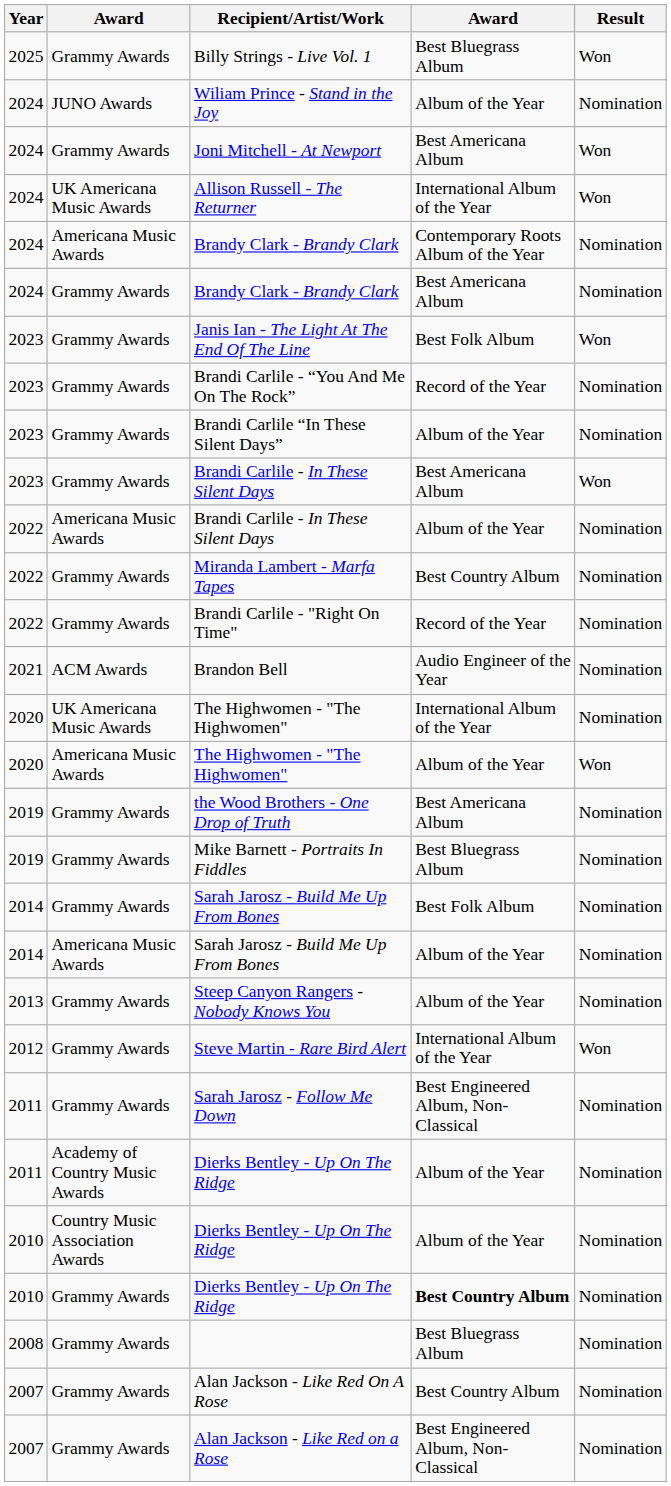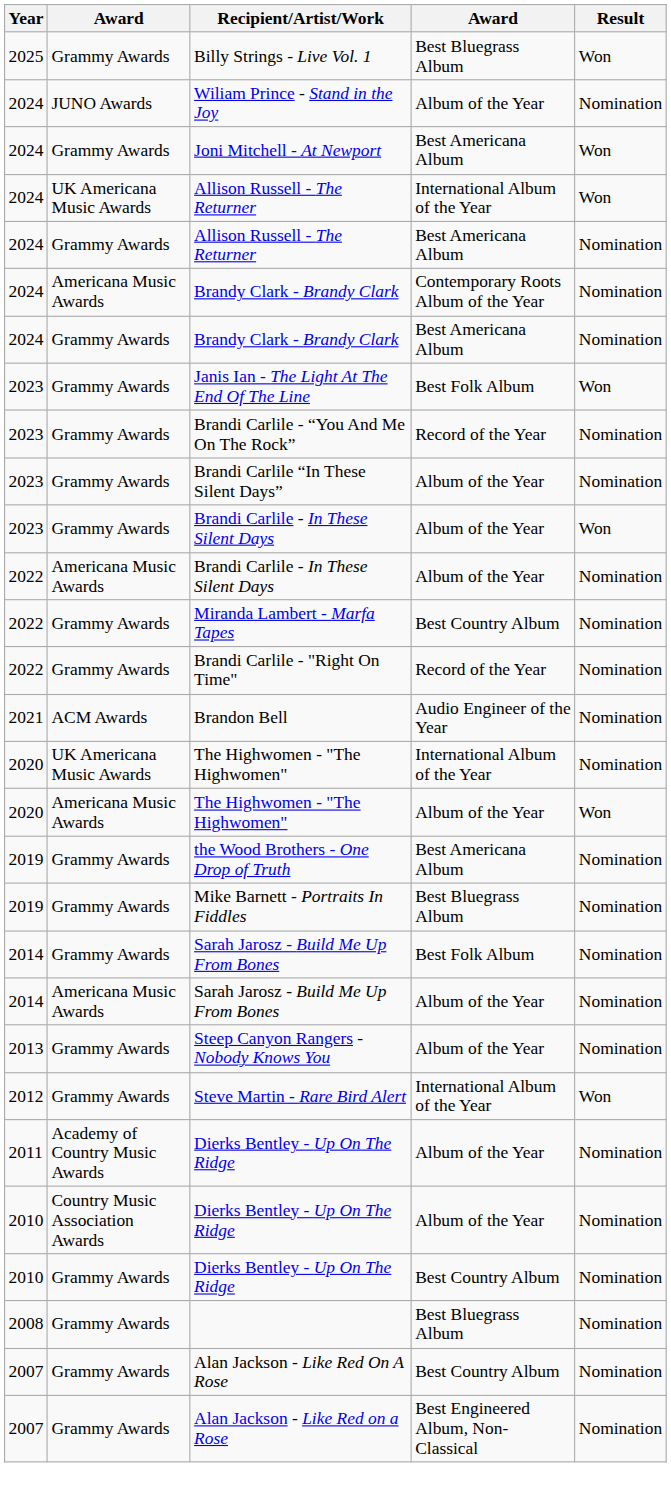 <table class="wikitable">
 <tr>
 <th>Year</th>
 <th>Award</th>
 <th>Recipient/Artist/Work</th>
 <th>Award</th>
 <th>Result</th>
 </tr>
 <tr>
 <td>2025</td>
 <td>Grammy Awards</td>
 <td>Billy Strings - <em>Live Vol. 1</em></td>
 <td>Best Bluegrass Album</td>
 <td>Won</td>
 </tr>
 <tr>
 <td>2024</td>
 <td>JUNO Awards</td>
 <td><a href='#'>Wiliam Prince</a> - <em><a href='#'>Stand in the Joy</a></em></td>
 <td>Album of the Year</td>
 <td>Nomination</td>
 </tr>
 <tr>
 <td>2024</td>
 <td>Grammy Awards</td>
 <td><a href='#'>Joni Mitchell - <em>At Newport</em></a></td>
 <td>Best Americana Album</td>
 <td>Won</td>
 </tr>
 <tr>
 <td>2024</td>
 <td>UK Americana Music Awards</td>
 <td><a href='#'>Allison Russell - <em>The Returner</em></a></td>
 <td>International Album of the Year</td>
 <td>Won</td>
+</tr>
+<tr>
+<td>2024</td>
+<td>Grammy Awards</td>
+<td><a href='#'>Allison Russell - <em>The Returner</em></a></td>
+<td>Best Americana Album</td>
+<td>Nomination</td>
 </tr>
 <tr>
 <td>2024</td>
 <td>Americana Music Awards</td>
 <td><a href='#'>Brandy Clark - <em>Brandy Clark</em></a></td>
 <td>Contemporary Roots Album of the Year</td>
 <td>Nomination</td>
 </tr>
 <tr>
 <td>2024</td>
 <td>Grammy Awards</td>
 <td><a href='#'>Brandy Clark - <em>Brandy Clark</em></a></td>
 <td>Best Americana Album</td>
 <td>Nomination</td>
 </tr>
 <tr>
 <td>2023</td>
 <td>Grammy Awards</td>
 <td><a href='#'>Janis Ian - <em>The Light At The End Of The Line</em></a></td>
 <td>Best Folk Album</td>
 <td>Won</td>
 </tr>
 <tr>
 <td>2023</td>
 <td>Grammy Awards</td>
 <td>Brandi Carlile - “You And Me On The Rock”</td>
 <td>Record of the Year</td>
 <td>Nomination</td>
 </tr>
 <tr>
 <td>2023</td>
 <td>Grammy Awards</td>
 <td>Brandi Carlile “In These Silent Days”</td>
 <td>Album of the Year</td>
 <td>Nomination</td>
 </tr>
 <tr>
 <td>2023</td>
 <td>Grammy Awards</td>
 <td><a href='#'>Brandi Carlile</a> - <em><a href='#'>In These Silent Days</a></em></td>
-<td>Best Americana Album</td>
+<td>Album of the Year</td>
 <td>Won</td>
 </tr>
 <tr>
 <td>2022</td>
 <td>Americana Music Awards</td>
 <td>Brandi Carlile - <em>In These Silent Days</em></td>
 <td>Album of the Year</td>
 <td>Nomination</td>
 </tr>
 <tr>
 <td>2022</td>
 <td>Grammy Awards</td>
 <td><a href='#'>Miranda Lambert - <em>Marfa Tapes</em></a></td>
 <td>Best Country Album</td>
 <td>Nomination</td>
 </tr>
 <tr>
 <td>2022</td>
 <td>Grammy Awards</td>
 <td>Brandi Carlile - "Right On Time"</td>
 <td>Record of the Year</td>
 <td>Nomination</td>
 </tr>
 <tr>
 <td>2021</td>
 <td>ACM Awards</td>
 <td>Brandon Bell</td>
 <td>Audio Engineer of the Year</td>
 <td>Nomination</td>
 </tr>
 <tr>
 <td>2020</td>
 <td>UK Americana Music Awards</td>
 <td>The Highwomen - "The Highwomen"</td>
 <td>International Album of the Year</td>
 <td>Nomination</td>
 </tr>
 <tr>
 <td>2020</td>
 <td>Americana Music Awards</td>
 <td><a href='#'>The Highwomen - "The Highwomen"</a></td>
 <td>Album of the Year</td>
 <td>Won</td>
 </tr>
 <tr>
 <td>2019</td>
 <td>Grammy Awards</td>
 <td><a href='#'>the Wood Brothers - <em>One Drop of Truth</em></a></td>
 <td>Best Americana Album</td>
 <td>Nomination</td>
 </tr>
 <tr>
 <td>2019</td>
 <td>Grammy Awards</td>
 <td>Mike Barnett - <em>Portraits In Fiddles</em></td>
 <td>Best Bluegrass Album</td>
 <td>Nomination</td>
 </tr>
 <tr>
 <td>2014</td>
 <td>Grammy Awards</td>
 <td><a href='#'>Sarah Jarosz - <em>Build Me Up From Bones</em></a></td>
 <td>Best Folk Album</td>
 <td>Nomination</td>
 </tr>
 <tr>
 <td>2014</td>
 <td>Americana Music Awards</td>
 <td>Sarah Jarosz - <em>Build Me Up From Bones</em></td>
 <td>Album of the Year</td>
 <td>Nomination</td>
 </tr>
 <tr>
 <td>2013</td>
 <td>Grammy Awards</td>
 <td><a href='#'>Steep Canyon Rangers</a> - <em><a href='#'>Nobody Knows You</a></em></td>
 <td>Album of the Year</td>
 <td>Nomination</td>
 </tr>
 <tr>
 <td>2012</td>
 <td>Grammy Awards</td>
 <td><a href='#'>Steve Martin - <em>Rare Bird Alert</em></a></td>
 <td>International Album of the Year</td>
 <td>Won</td>
 </tr>
 <tr>
 <td>2011</td>
-<td>Grammy Awards</td>
-<td><a href='#'>Sarah Jarosz</a> - <a href='#'><em>Follow Me Down</em></a></td>
-<td>Best Engineered Album, Non-Classical</td>
-<td>Nomination</td>
-</tr>
-<tr>
-<td>2011</td>
 <td>Academy of Country Music Awards</td>
 <td><a href='#'>Dierks Bentley - <em>Up On The Ridge</em></a></td>
 <td>Album of the Year</td>
 <td>Nomination</td>
 </tr>
 <tr>
 <td>2010</td>
 <td>Country Music Association Awards</td>
 <td><a href='#'>Dierks Bentley - <em>Up On The Ridge</em></a></td>
 <td>Album of the Year</td>
 <td>Nomination</td>
 </tr>
 <tr>
 <td>2010</td>
 <td>Grammy Awards</td>
 <td><a href='#'>Dierks Bentley - <em>Up On The Ridge</em></a></td>
-<td><strong>Best Country Album</strong></td>
+<td>Best Country Album</td>
 <td>Nomination</td>
 </tr>
 <tr>
 <td>2008</td>
 <td>Grammy Awards</td>
 <td></td>
 <td>Best Bluegrass Album</td>
 <td>Nomination</td>
 </tr>
 <tr>
 <td>2007</td>
 <td>Grammy Awards</td>
 <td>Alan Jackson - <em>Like Red On A Rose</em></td>
 <td>Best Country Album</td>
 <td>Nomination</td>
 </tr>
 <tr>
 <td>2007</td>
 <td>Grammy Awards</td>
 <td><a href='#'>Alan Jackson</a> - <em><a href='#'>Like Red on a Rose</a></em></td>
 <td>Best Engineered Album, Non-Classical</td>
 <td>Nomination</td>
 </tr>
 </table>
